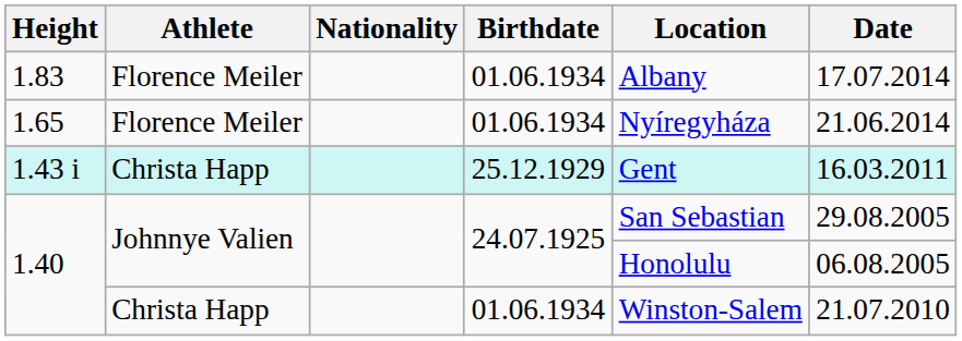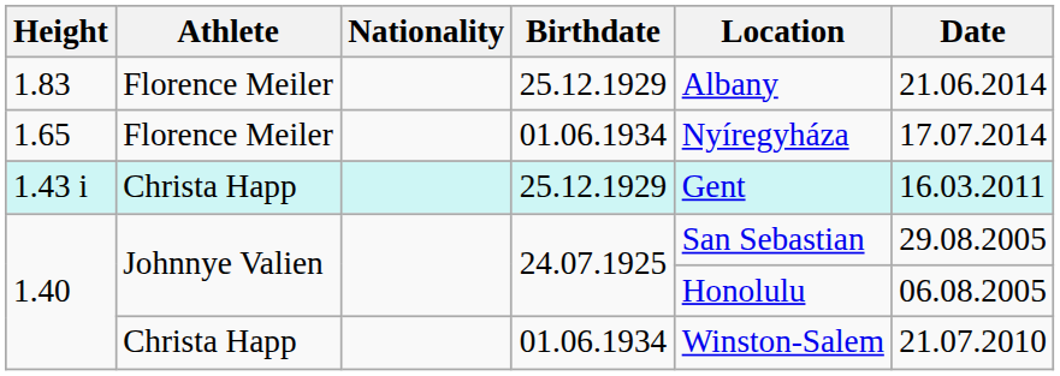 <table class="wikitable">
 <tr>
 <th>Height</th>
 <th>Athlete</th>
 <th>Nationality</th>
 <th>Birthdate</th>
 <th>Location</th>
 <th>Date</th>
 </tr>
 <tr>
 <td>1.83</td>
 <td>Florence Meiler</td>
 <td></td>
-<td>01.06.1934</td>
+<td>25.12.1929</td>
 <td><a href='#'>Albany</a></td>
-<td>17.07.2014</td>
+<td>21.06.2014</td>
 </tr>
 <tr>
 <td>1.65</td>
 <td>Florence Meiler</td>
 <td></td>
 <td>01.06.1934</td>
 <td><a href='#'>Nyíregyháza</a></td>
-<td>21.06.2014</td>
+<td>17.07.2014</td>
 </tr>
 <tr bgcolor=#CEF6F5>
 <td>1.43 i</td>
 <td>Christa Happ</td>
 <td></td>
 <td>25.12.1929</td>
 <td><a href='#'>Gent</a></td>
 <td>16.03.2011</td>
 </tr>
 <tr>
 <td rowspan=3>1.40</td>
 <td rowspan=2>Johnnye Valien</td>
 <td rowspan=2></td>
 <td rowspan=2>24.07.1925</td>
 <td><a href='#'>San Sebastian</a></td>
 <td>29.08.2005</td>
 </tr>
 <tr>
 <td><a href='#'>Honolulu</a></td>
 <td>06.08.2005</td>
 </tr>
 <tr>
 <td>Christa Happ</td>
 <td></td>
 <td>01.06.1934</td>
 <td><a href='#'>Winston-Salem</a></td>
 <td>21.07.2010</td>
 </tr>
 </table>
